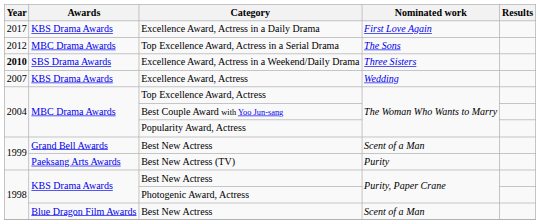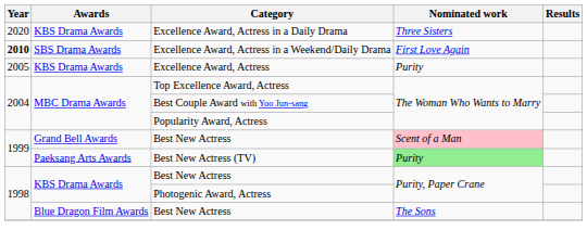 <table class="wikitable" style="font-size: 95%;">
 <tr>
 <th>Year</th>
 <th>Awards</th>
 <th>Category</th>
 <th>Nominated work</th>
 <th>Results</th>
 </tr>
 <tr>
-<td>2017</td>
+<td>2020</td>
 <td><a href='#'>KBS Drama Awards</a></td>
 <td>Excellence Award, Actress in a Daily Drama</td>
-<td><em><a href='#'>First Love Again</a></em></td>
-<td></td>
-</tr>
-<tr>
-<td>2012</td>
-<td><a href='#'>MBC Drama Awards</a></td>
-<td>Top Excellence Award, Actress in a Serial Drama</td>
-<td><em><a href='#'>The Sons</a></em></td>
+<td><em><a href='#'>Three Sisters</a></em></td>
 <td></td>
 </tr>
 <tr>
 <td><strong>2010</strong></td>
 <td><a href='#'>SBS Drama Awards</a></td>
 <td>Excellence Award, Actress in a Weekend/Daily Drama</td>
-<td><em><a href='#'>Three Sisters</a></em></td>
+<td><em><a href='#'>First Love Again</a></em></td>
 <td></td>
 </tr>
 <tr>
-<td>2007</td>
+<td>2005</td>
 <td><a href='#'>KBS Drama Awards</a></td>
 <td>Excellence Award, Actress</td>
-<td><em><a href='#'>Wedding</a></em></td>
+<td><em>Purity</em></td>
 <td></td>
 </tr>
 <tr>
 <td rowspan=3>2004</td>
 <td rowspan=3><a href='#'>MBC Drama Awards</a></td>
 <td>Top Excellence Award, Actress</td>
 <td rowspan=3><em>The Woman Who Wants to Marry</em></td>
 <td></td>
 </tr>
 <tr>
 <td>Best Couple Award <small>with <a href='#'>Yoo Jun-sang</a></small></td>
 <td></td>
 </tr>
 <tr>
 <td>Popularity Award, Actress</td>
 <td></td>
 </tr>
 <tr>
 <td rowspan=2>1999</td>
 <td><a href='#'>Grand Bell Awards</a></td>
 <td>Best New Actress</td>
-<td><em>Scent of a Man</em></td>
+<td style="background: pink;"><em>Scent of a Man</em></td>
 <td></td>
 </tr>
 <tr>
 <td><a href='#'>Paeksang Arts Awards</a></td>
 <td>Best New Actress (TV)</td>
-<td><em>Purity</em></td>
+<td style="background: lightgreen;"><em>Purity</em></td>
 <td></td>
 </tr>
 <tr>
 <td rowspan=3>1998</td>
 <td rowspan=2><a href='#'>KBS Drama Awards</a></td>
 <td>Best New Actress</td>
 <td rowspan=2><em>Purity, Paper Crane</em></td>
 <td></td>
 </tr>
 <tr>
 <td>Photogenic Award, Actress</td>
 <td></td>
 </tr>
 <tr>
 <td><a href='#'>Blue Dragon Film Awards</a></td>
 <td>Best New Actress</td>
-<td><em>Scent of a Man</em></td>
+<td><em><a href='#'>The Sons</a></em></td>
 <td></td>
 </tr>
 <tr>
 </tr>
 </table>
